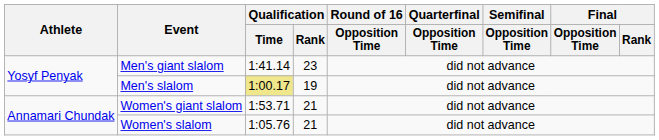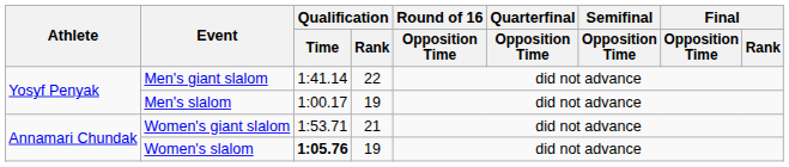 <table class="wikitable" style="font-size:90%">
 <tr>
 <th rowspan="2">Athlete</th>
 <th rowspan="2">Event</th>
 <th colspan="2">Qualification</th>
 <th>Round of 16</th>
 <th>Quarterfinal</th>
 <th>Semifinal</th>
 <th colspan=2>Final</th>
 </tr>
 <tr style="font-size:95%">
 <th>Time</th>
 <th>Rank</th>
 <th>Opposition<br>Time</th>
 <th>Opposition<br>Time</th>
 <th>Opposition<br>Time</th>
 <th>Opposition<br>Time</th>
 <th>Rank</th>
 </tr>
 <tr align=center>
 <td align=left rowspan=2><a href='#'>Yosyf Penyak</a></td>
 <td align=left><a href='#'>Men's giant slalom</a></td>
 <td>1:41.14</td>
-<td>23</td>
+<td>22</td>
 <td colspan=5>did not advance</td>
 </tr>
 <tr align=center>
 <td align=left><a href='#'>Men's slalom</a></td>
-<td style="background: khaki;">1:00.17</td>
+<td>1:00.17</td>
 <td>19</td>
 <td colspan=5>did not advance</td>
 </tr>
 <tr align=center>
 <td align=left rowspan=2><a href='#'>Annamari Chundak</a></td>
 <td align=left><a href='#'>Women's giant slalom</a></td>
 <td>1:53.71</td>
 <td>21</td>
 <td colspan=5>did not advance</td>
 </tr>
 <tr align=center>
 <td align=left><a href='#'>Women's slalom</a></td>
-<td>1:05.76</td>
-<td>21</td>
+<td><strong>1:05.76</strong></td>
+<td>19</td>
 <td colspan=5>did not advance</td>
 </tr>
 </table>
